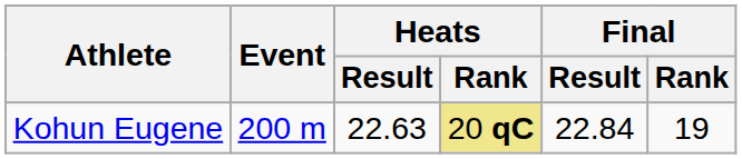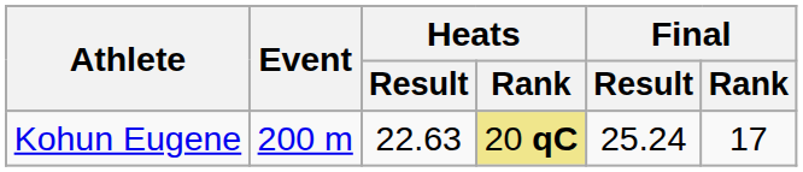 <table class="wikitable" style="font-size:90%">
 <tr>
 <th rowspan=2>Athlete</th>
 <th rowspan=2>Event</th>
 <th colspan=2>Heats</th>
 <th colspan=2>Final</th>
 </tr>
 <tr style="font-size:95%">
 <th>Result</th>
 <th>Rank</th>
 <th>Result</th>
 <th>Rank</th>
 </tr>
 <tr align=center>
 <td align=left><a href='#'>Kohun Eugene</a></td>
 <td align=left><a href='#'>200 m</a></td>
 <td>22.63</td>
 <td style="background: khaki;">20 <strong>qC</strong></td>
-<td>22.84</td>
-<td>19</td>
+<td>25.24</td>
+<td>17</td>
 </tr>
 </table>
